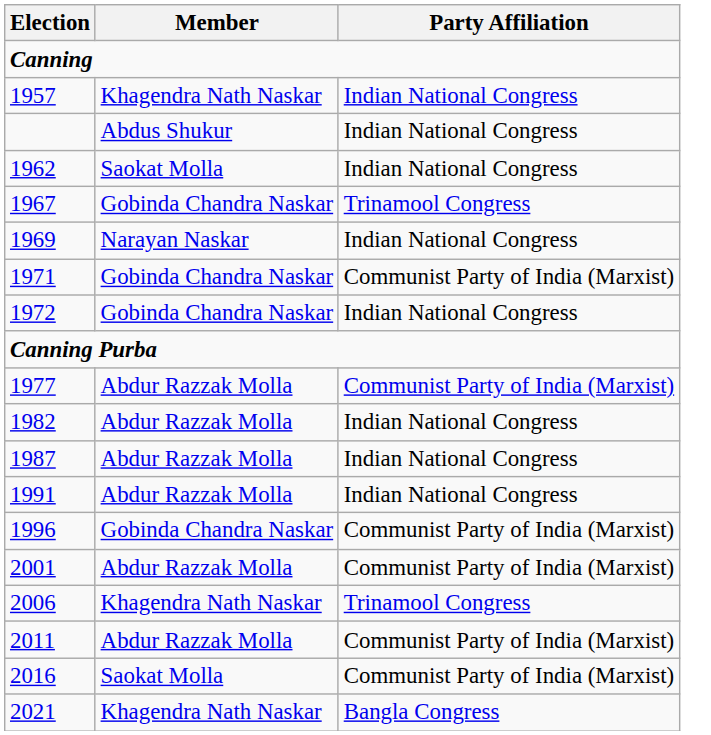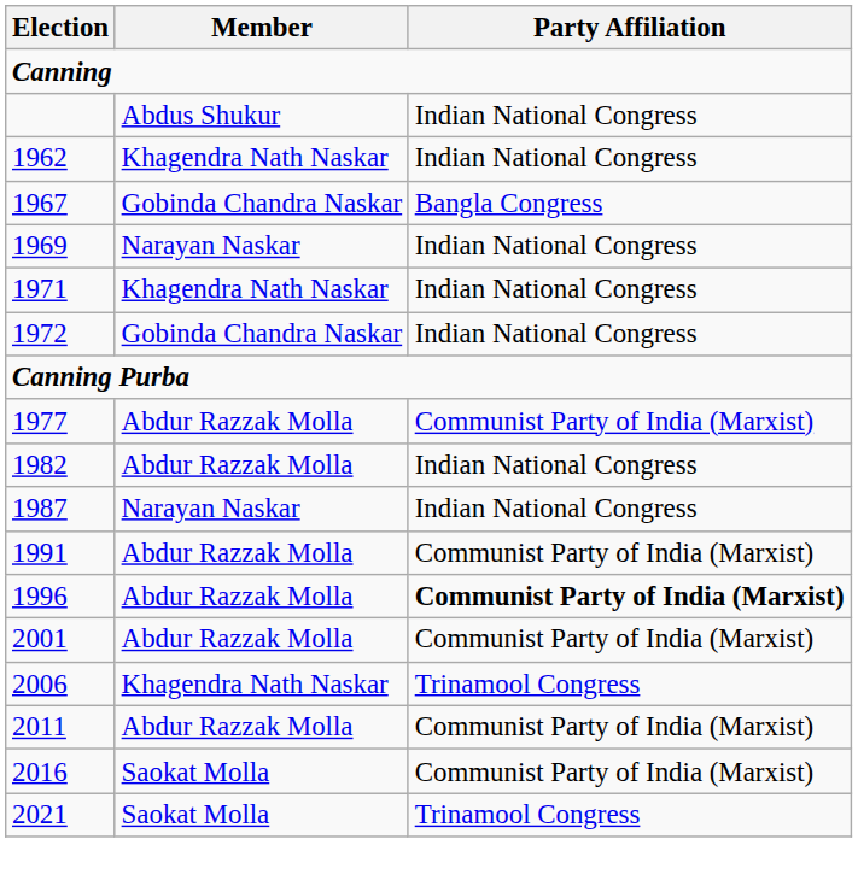 <table class="wikitable sortable">
 <tr>
 <th>Election</th>
 <th>Member</th>
 <th>Party Affiliation</th>
 </tr>
 <tr>
 <td colspan="3"><strong><em>Canning</em></strong></td>
 </tr>
 <tr>
-<td><a href='#'>1957</a></td>
-<td><a href='#'>Khagendra Nath Naskar</a></td>
-<td><a href='#'>Indian National Congress</a></td>
-</tr>
-<tr>
 <td></td>
 <td><a href='#'>Abdus Shukur</a></td>
 <td>Indian National Congress</td>
 </tr>
 <tr>
 <td><a href='#'>1962</a></td>
-<td><a href='#'>Saokat Molla</a></td>
+<td><a href='#'>Khagendra Nath Naskar</a></td>
 <td>Indian National Congress</td>
 </tr>
 <tr>
 <td><a href='#'>1967</a></td>
 <td><a href='#'>Gobinda Chandra Naskar</a></td>
-<td><a href='#'>Trinamool Congress</a></td>
+<td><a href='#'>Bangla Congress</a></td>
 </tr>
 <tr>
 <td><a href='#'>1969</a></td>
 <td><a href='#'>Narayan Naskar</a></td>
 <td>Indian National Congress</td>
 </tr>
 <tr>
 <td><a href='#'>1971</a></td>
-<td><a href='#'>Gobinda Chandra Naskar</a></td>
-<td>Communist Party of India (Marxist)</td>
+<td><a href='#'>Khagendra Nath Naskar</a></td>
+<td>Indian National Congress</td>
 </tr>
 <tr>
 <td><a href='#'>1972</a></td>
 <td><a href='#'>Gobinda Chandra Naskar</a></td>
 <td>Indian National Congress</td>
 </tr>
 <tr>
 <td colspan="3"><strong><em>Canning Purba</em></strong></td>
 </tr>
 <tr>
 <td><a href='#'>1977</a></td>
 <td><a href='#'>Abdur Razzak Molla</a></td>
 <td><a href='#'>Communist Party of India (Marxist)</a></td>
 </tr>
 <tr>
 <td><a href='#'>1982</a></td>
 <td><a href='#'>Abdur Razzak Molla</a></td>
 <td>Indian National Congress</td>
 </tr>
 <tr>
 <td><a href='#'>1987</a></td>
-<td><a href='#'>Abdur Razzak Molla</a></td>
+<td><a href='#'>Narayan Naskar</a></td>
 <td>Indian National Congress</td>
 </tr>
 <tr>
 <td><a href='#'>1991</a></td>
 <td><a href='#'>Abdur Razzak Molla</a></td>
-<td>Indian National Congress</td>
+<td>Communist Party of India (Marxist)</td>
 </tr>
 <tr>
 <td><a href='#'>1996</a></td>
-<td><a href='#'>Gobinda Chandra Naskar</a></td>
-<td>Communist Party of India (Marxist)</td>
+<td><a href='#'>Abdur Razzak Molla</a></td>
+<td><strong>Communist Party of India (Marxist)</strong></td>
 </tr>
 <tr>
 <td><a href='#'>2001</a></td>
 <td><a href='#'>Abdur Razzak Molla</a></td>
 <td>Communist Party of India (Marxist)</td>
 </tr>
 <tr>
 <td><a href='#'>2006</a></td>
 <td><a href='#'>Khagendra Nath Naskar</a></td>
 <td><a href='#'>Trinamool Congress</a></td>
 </tr>
 <tr>
 <td><a href='#'>2011</a></td>
 <td><a href='#'>Abdur Razzak Molla</a></td>
 <td>Communist Party of India (Marxist)</td>
 </tr>
 <tr>
 <td><a href='#'>2016</a></td>
 <td><a href='#'>Saokat Molla</a></td>
 <td>Communist Party of India (Marxist)</td>
 </tr>
 <tr>
 <td><a href='#'>2021</a></td>
-<td><a href='#'>Khagendra Nath Naskar</a></td>
-<td><a href='#'>Bangla Congress</a></td>
+<td><a href='#'>Saokat Molla</a></td>
+<td><a href='#'>Trinamool Congress</a></td>
 </tr>
 </table>
